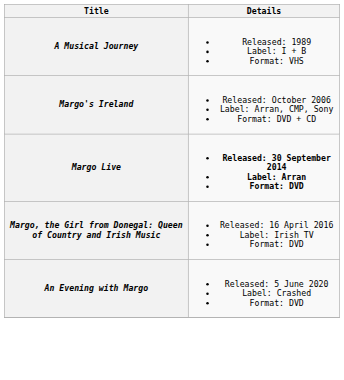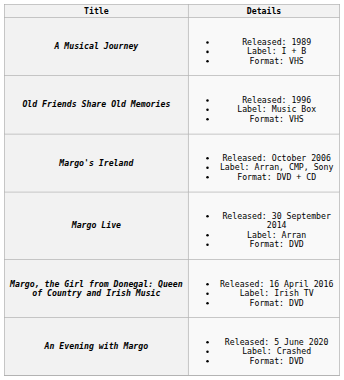 <table class="wikitable plainrowheaders" style="text-align:center;">
 <tr>
 <th style="width:22em;">Title</th>
 <th style="width:18em;">Details</th>
 </tr>
 <tr>
 <th scope="row"><em>A Musical Journey</em></th>
 <td><br><ul><li>Released: 1989</li><li>Label: I + B</li><li>Format: VHS</li></ul></td>
 </tr>
 <tr>
+<th scope="row"><em>Old Friends Share Old Memories</em><br></th>
+<td><br><ul><li>Released: 1996</li><li>Label: Music Box</li><li>Format: VHS</li></ul></td>
+</tr>
+<tr>
 <th scope="row"><em>Margo's Ireland</em></th>
 <td><br><ul><li>Released: October 2006</li><li>Label: Arran, CMP, Sony</li><li>Format: DVD + CD</li></ul></td>
 </tr>
 <tr>
 <th scope="row"><em>Margo Live</em></th>
-<td><strong><br><ul><li>Released: 30 September 2014</li><li>Label: Arran</li><li>Format: DVD</li></ul></strong></td>
+<td><br><ul><li>Released: 30 September 2014</li><li>Label: Arran</li><li>Format: DVD</li></ul></td>
 </tr>
 <tr>
 <th scope="row"><em>Margo, the Girl from Donegal: Queen of Country and Irish Music</em></th>
 <td><br><ul><li>Released: 16 April 2016</li><li>Label: Irish TV</li><li>Format: DVD</li></ul></td>
 </tr>
 <tr>
 <th scope="row"><em>An Evening with Margo</em></th>
 <td><br><ul><li>Released: 5 June 2020</li><li>Label: Crashed</li><li>Format: DVD</li></ul></td>
 </tr>
 <tr>
 </tr>
 </table>
